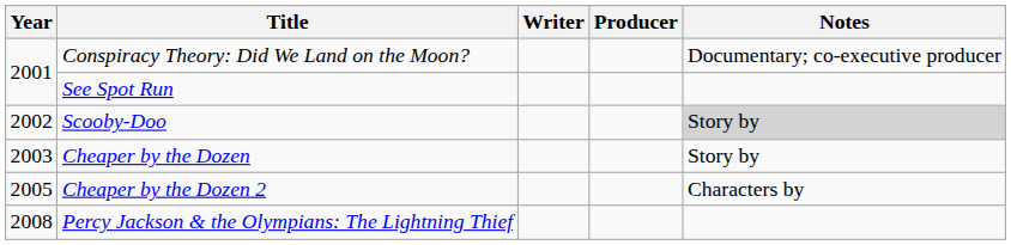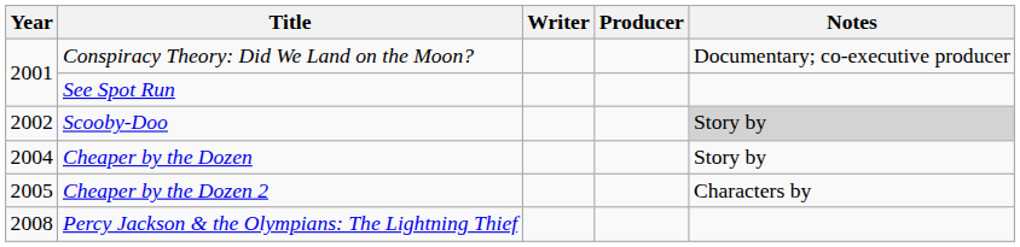 <table class="wikitable plainrowheaders sortable">
 <tr>
 <th scope="col">Year</th>
 <th scope="col">Title</th>
 <th scope="col">Writer</th>
 <th scope="col">Producer</th>
 <th scope="col" class="unsortable">Notes</th>
 </tr>
 <tr>
 <td rowspan="2">2001</td>
 <td><em>Conspiracy Theory: Did We Land on the Moon?</em></td>
 <td></td>
 <td></td>
 <td>Documentary; co-executive producer</td>
 </tr>
 <tr>
 <td><em><a href='#'>See Spot Run</a></em></td>
 <td></td>
 <td></td>
 <td></td>
 </tr>
 <tr>
 <td>2002</td>
 <td><em><a href='#'>Scooby-Doo</a></em></td>
 <td></td>
 <td></td>
 <td style="background: lightgrey;">Story by</td>
 </tr>
 <tr>
-<td>2003</td>
+<td>2004</td>
 <td><em><a href='#'>Cheaper by the Dozen</a></em></td>
 <td></td>
 <td></td>
 <td>Story by</td>
 </tr>
 <tr>
 <td>2005</td>
 <td><em><a href='#'>Cheaper by the Dozen 2</a></em></td>
 <td></td>
 <td></td>
 <td>Characters by</td>
 </tr>
 <tr>
 <td>2008</td>
 <td><em><a href='#'>Percy Jackson & the Olympians: The Lightning Thief</a></em></td>
 <td></td>
 <td></td>
 <td></td>
 </tr>
 </table>
